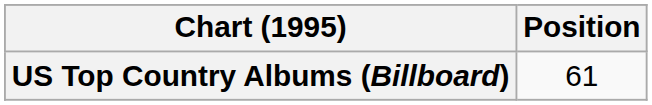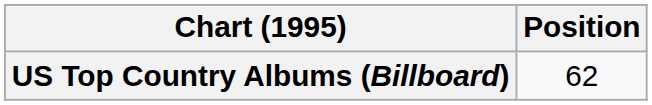 <table class="wikitable plainrowheaders" style="text-align:center">
 <tr>
 <th scope="col">Chart (1995)</th>
 <th scope="col">Position</th>
 </tr>
 <tr>
 <th scope="row">US Top Country Albums (<em>Billboard</em>)</th>
-<td>61</td>
+<td>62</td>
 </tr>
 </table>
